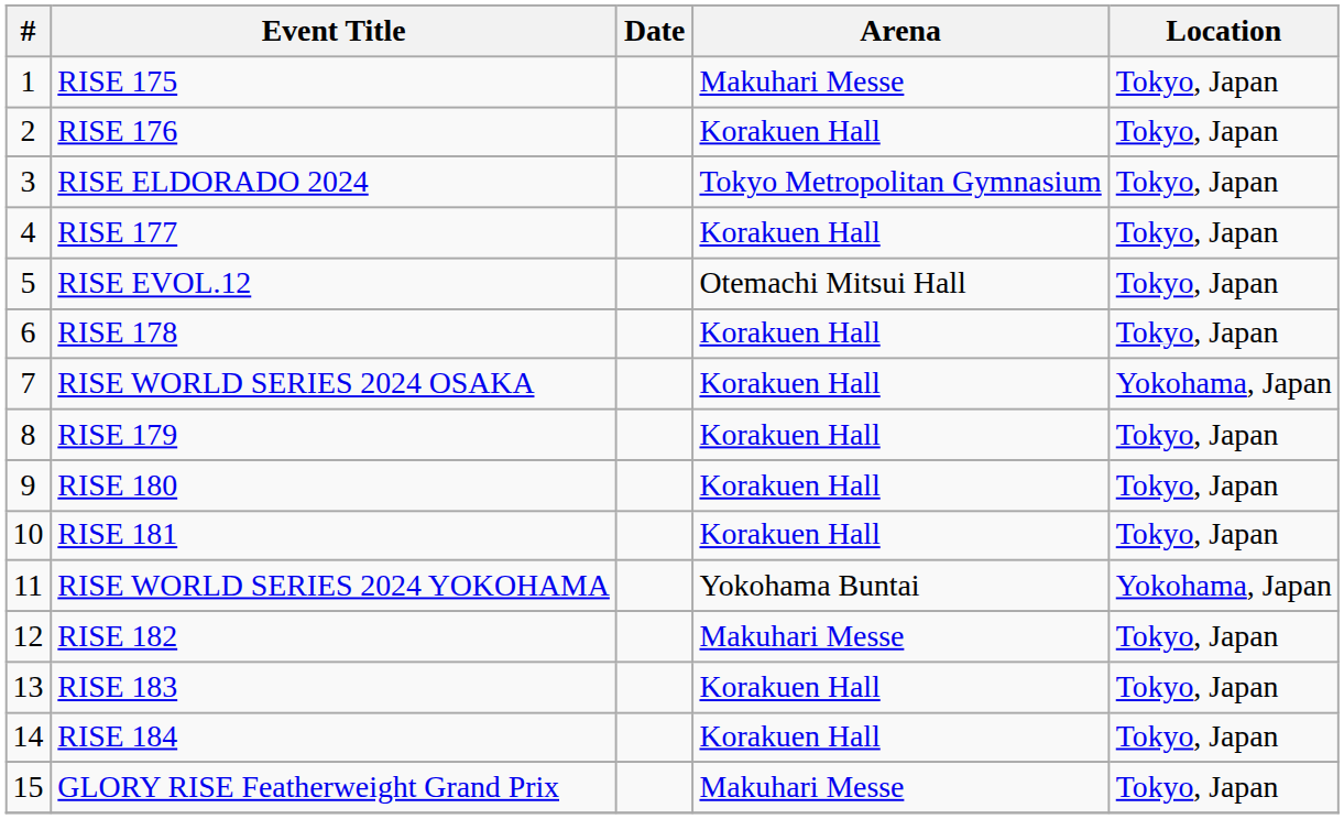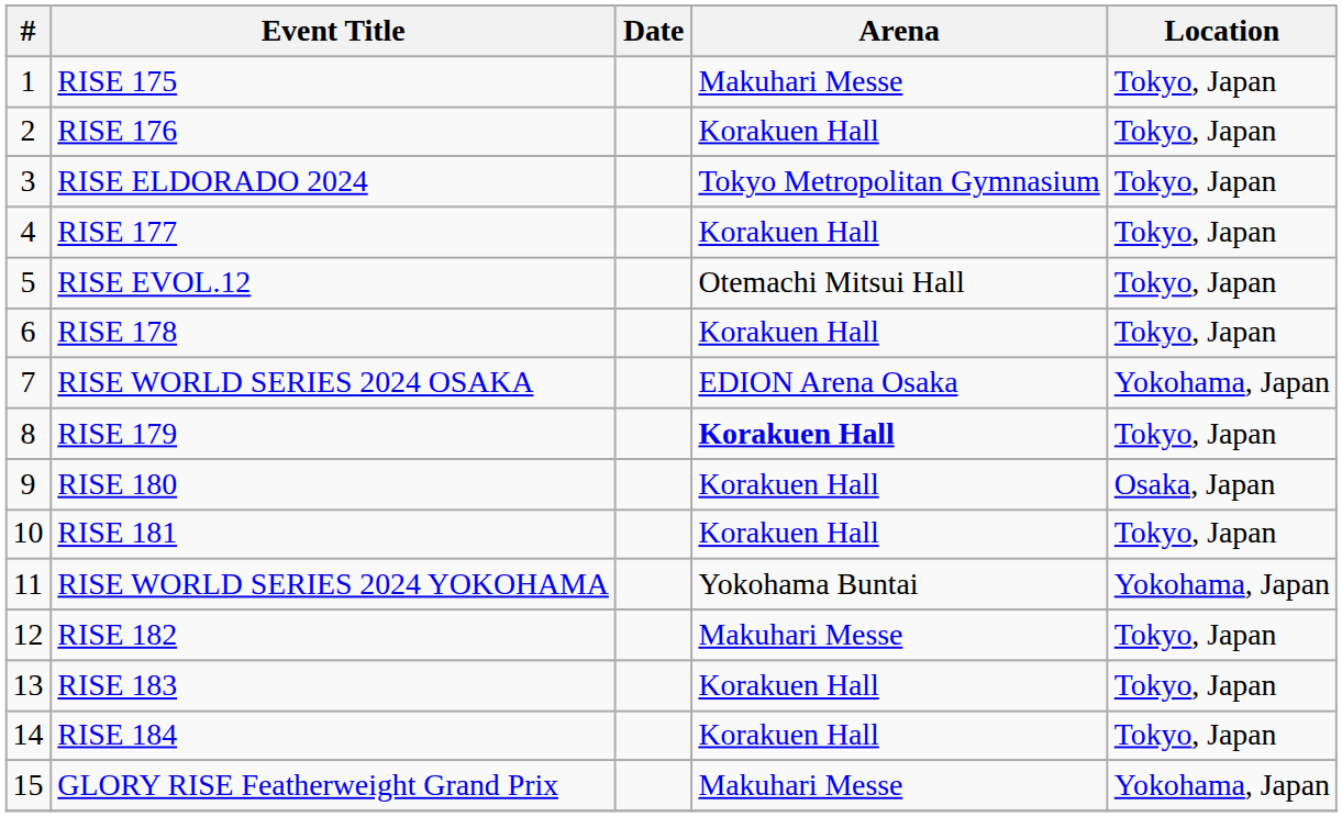 <table class="sortable wikitable succession-box" style="margin:1.0em auto; font-size:90%;">
 <tr>
 <th scope="col">#</th>
 <th scope="col">Event Title</th>
 <th scope="col">Date</th>
 <th scope="col">Arena</th>
 <th scope="col">Location</th>
 </tr>
 <tr>
 <td align=center>1</td>
 <td><a href='#'>RISE 175</a></td>
 <td></td>
 <td><a href='#'>Makuhari Messe</a></td>
 <td> <a href='#'>Tokyo</a>, Japan</td>
 </tr>
 <tr>
 <td align=center>2</td>
 <td><a href='#'>RISE 176</a></td>
 <td></td>
 <td><a href='#'>Korakuen Hall</a></td>
 <td> <a href='#'>Tokyo</a>, Japan</td>
 </tr>
 <tr>
 <td align=center>3</td>
 <td><a href='#'>RISE ELDORADO 2024</a></td>
 <td></td>
 <td><a href='#'>Tokyo Metropolitan Gymnasium</a></td>
 <td> <a href='#'>Tokyo</a>, Japan</td>
 </tr>
 <tr>
 <td align=center>4</td>
 <td><a href='#'>RISE 177</a></td>
 <td></td>
 <td><a href='#'>Korakuen Hall</a></td>
 <td> <a href='#'>Tokyo</a>, Japan</td>
 </tr>
 <tr>
 <td align=center>5</td>
 <td><a href='#'>RISE EVOL.12</a></td>
 <td></td>
 <td>Otemachi Mitsui Hall</td>
 <td> <a href='#'>Tokyo</a>, Japan</td>
 </tr>
 <tr>
 <td align=center>6</td>
 <td><a href='#'>RISE 178</a></td>
 <td></td>
 <td><a href='#'>Korakuen Hall</a></td>
 <td> <a href='#'>Tokyo</a>, Japan</td>
 </tr>
 <tr>
 <td align=center>7</td>
 <td><a href='#'>RISE WORLD SERIES 2024 OSAKA</a></td>
 <td></td>
-<td><a href='#'>Korakuen Hall</a></td>
+<td><a href='#'>EDION Arena Osaka</a></td>
 <td> <a href='#'>Yokohama</a>, Japan</td>
 </tr>
 <tr>
 <td align=center>8</td>
 <td><a href='#'>RISE 179</a></td>
 <td></td>
-<td><a href='#'>Korakuen Hall</a></td>
+<td><strong><a href='#'>Korakuen Hall</a></strong></td>
 <td> <a href='#'>Tokyo</a>, Japan</td>
 </tr>
 <tr>
 <td align=center>9</td>
 <td><a href='#'>RISE 180</a></td>
 <td></td>
 <td><a href='#'>Korakuen Hall</a></td>
-<td> <a href='#'>Tokyo</a>, Japan</td>
+<td> <a href='#'>Osaka</a>, Japan</td>
 </tr>
 <tr>
 <td align=center>10</td>
 <td><a href='#'>RISE 181</a></td>
 <td></td>
 <td><a href='#'>Korakuen Hall</a></td>
 <td> <a href='#'>Tokyo</a>, Japan</td>
 </tr>
 <tr>
 <td align=center>11</td>
 <td><a href='#'>RISE WORLD SERIES 2024 YOKOHAMA</a></td>
 <td></td>
 <td>Yokohama Buntai</td>
 <td> <a href='#'>Yokohama</a>, Japan</td>
 </tr>
 <tr>
 <td align=center>12</td>
 <td><a href='#'>RISE 182</a></td>
 <td></td>
 <td><a href='#'>Makuhari Messe</a></td>
 <td> <a href='#'>Tokyo</a>, Japan</td>
 </tr>
 <tr>
 <td align=center>13</td>
 <td><a href='#'>RISE 183</a></td>
 <td></td>
 <td><a href='#'>Korakuen Hall</a></td>
 <td> <a href='#'>Tokyo</a>, Japan</td>
 </tr>
 <tr>
 <td align=center>14</td>
 <td><a href='#'>RISE 184</a></td>
 <td></td>
 <td><a href='#'>Korakuen Hall</a></td>
 <td> <a href='#'>Tokyo</a>, Japan</td>
 </tr>
 <tr>
 <td align=center>15</td>
 <td><a href='#'>GLORY RISE Featherweight Grand Prix</a></td>
 <td></td>
 <td><a href='#'>Makuhari Messe</a></td>
-<td> <a href='#'>Tokyo</a>, Japan</td>
+<td> <a href='#'>Yokohama</a>, Japan</td>
 </tr>
 <tr>
 </tr>
 </table>
